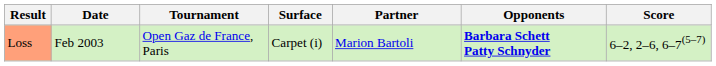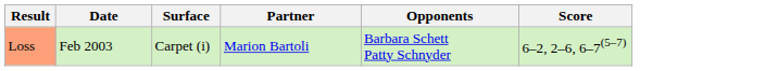 <table class="wikitable">
 <tr>
 <th style="width:50px;">Result</th>
 <th style="width:100px;">Date</th>
-<th style="width:150px;">Tournament</th>
 <th style="width:70px;">Surface</th>
 <th style="width:150px;">Partner</th>
 <th style="width:170px;">Opponents</th>
 <th style="width:120px;">Score</th>
 </tr>
 <tr style="background:#d4f1c5;">
 <td style="background:#ffa07a;">Loss</td>
 <td>Feb 2003</td>
-<td><a href='#'>Open Gaz de France</a>, Paris</td>
 <td>Carpet (i)</td>
 <td> <a href='#'>Marion Bartoli</a></td>
-<td><strong> <a href='#'>Barbara Schett</a> <br>  <a href='#'>Patty Schnyder</a></strong></td>
+<td> <a href='#'>Barbara Schett</a> <br>  <a href='#'>Patty Schnyder</a></td>
 <td>6–2, 2–6, 6–7<sup>(5–7)</sup></td>
 </tr>
 </table>
